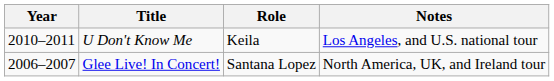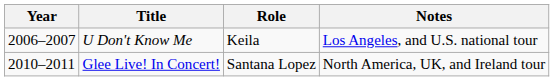 <table class="wikitable">
 <tr>
 <th>Year</th>
 <th>Title</th>
 <th>Role</th>
 <th>Notes</th>
 </tr>
 <tr>
-<td>2010–2011</td>
+<td>2006–2007</td>
 <td><em>U Don't Know Me</em></td>
 <td>Keila</td>
 <td><a href='#'>Los Angeles</a>, and U.S. national tour</td>
 </tr>
 <tr>
-<td>2006–2007</td>
+<td>2010–2011</td>
 <td><a href='#'>Glee Live! In Concert!</a></td>
 <td>Santana Lopez</td>
 <td>North America, UK, and Ireland tour</td>
 </tr>
 </table>
